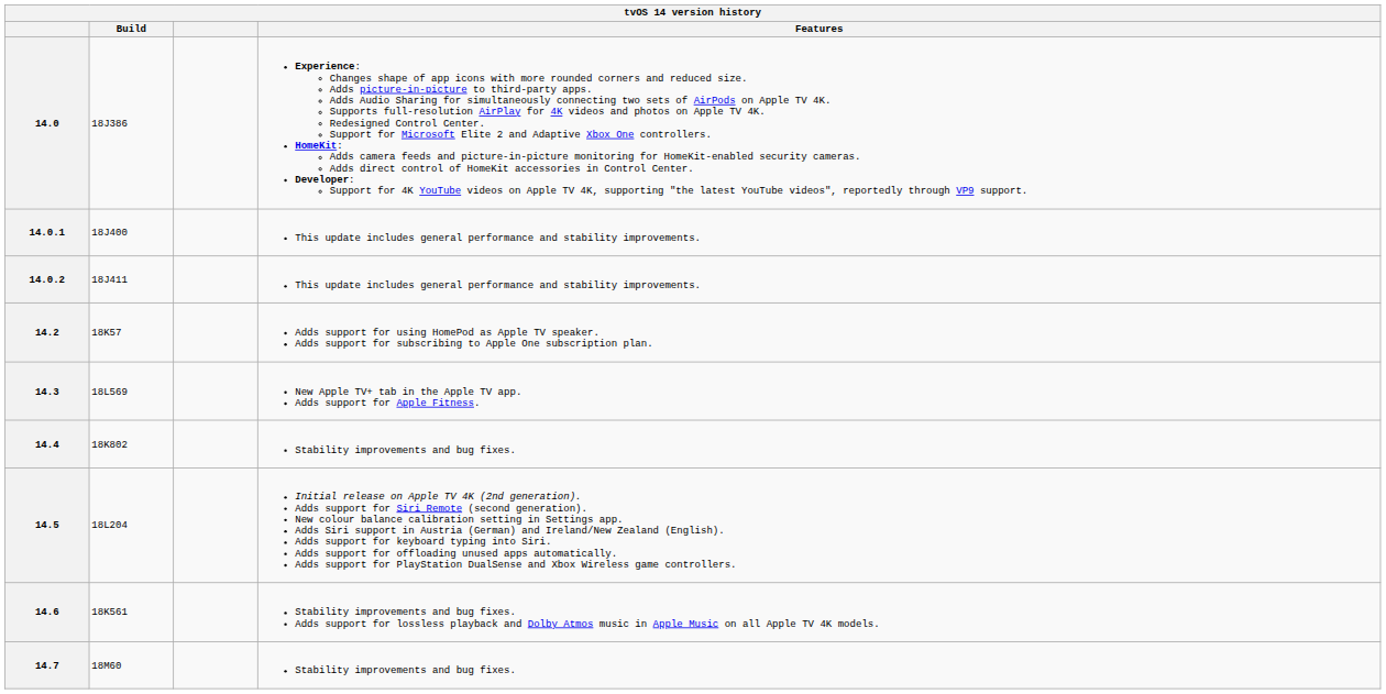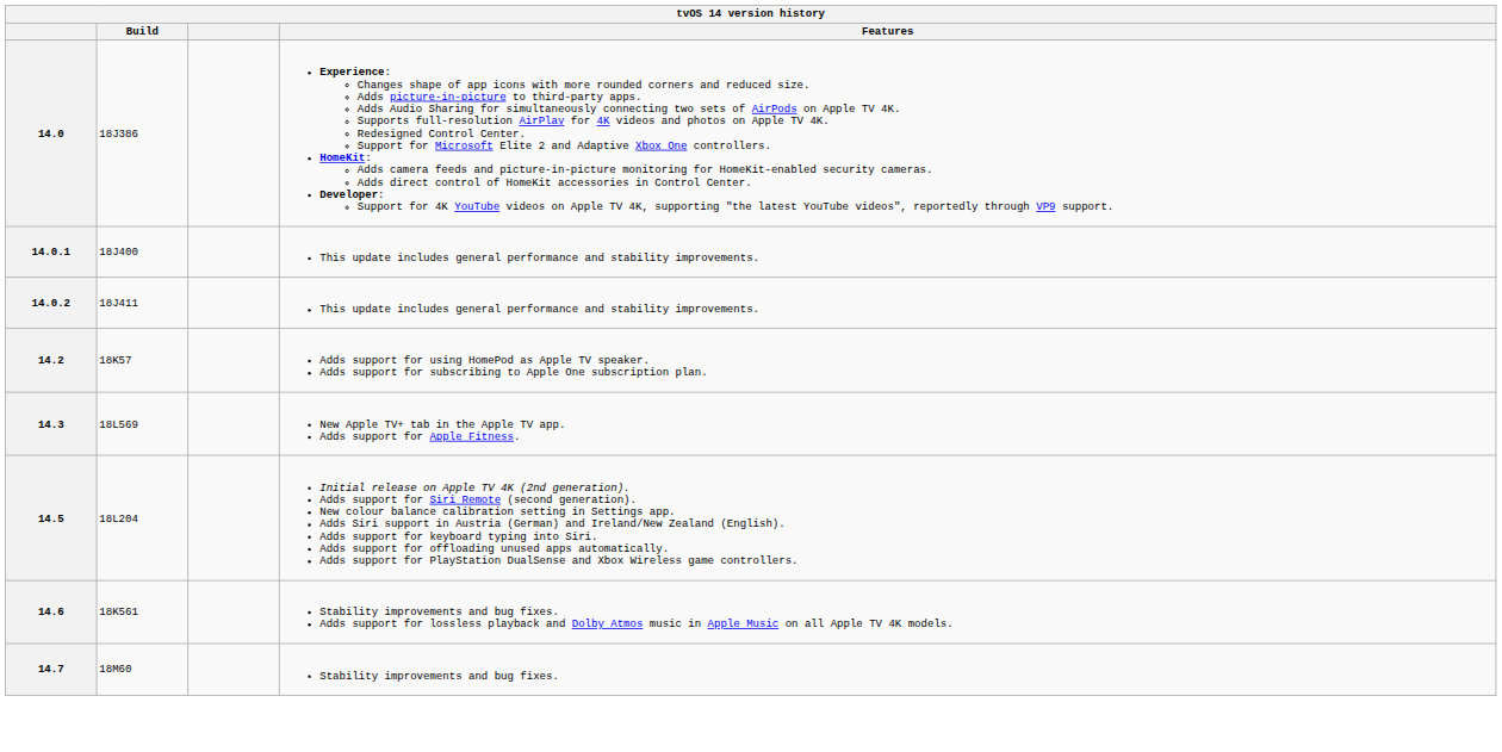 <table class="wikitable mw-collapsible mw-collapsed" style="width:100%; font-size:88%;">
 <tr>
 <th colspan="4">tvOS 14 version history</th>
 </tr>
 <tr>
 <th style="width:8em;"></th>
 <th style="width:8em;">Build</th>
 <th style="width:8em;"></th>
 <th>Features</th>
 </tr>
 <tr>
 <th>14.0</th>
 <td>18J386</td>
 <td></td>
 <td><br><ul><li><strong>Experience</strong>:<ul><li>Changes shape of app icons with more rounded corners and reduced size.</li><li>Adds <a href='#'>picture-in-picture</a> to third-party apps.</li><li>Adds Audio Sharing for simultaneously connecting two sets of <a href='#'>AirPods</a> on Apple TV 4K.</li><li>Supports full-resolution <a href='#'>AirPlay</a> for <a href='#'>4K</a> videos and photos on Apple TV 4K.</li><li>Redesigned Control Center.</li><li>Support for <a href='#'>Microsoft</a> Elite 2 and Adaptive <a href='#'>Xbox One</a> controllers.</li></ul></li><li><strong><a href='#'>HomeKit</a></strong>:<ul><li>Adds camera feeds and picture-in-picture monitoring for HomeKit-enabled security cameras.</li><li>Adds direct control of HomeKit accessories in Control Center.</li></ul></li><li><strong>Developer</strong>:<ul><li>Support for 4K <a href='#'>YouTube</a> videos on Apple TV 4K, supporting "the latest YouTube videos", reportedly through <a href='#'>VP9</a> support.</li></ul></li></ul></td>
 </tr>
 <tr>
 <th>14.0.1</th>
 <td>18J400</td>
 <td></td>
 <td><br><ul><li>This update includes general performance and stability improvements.</li></ul></td>
 </tr>
 <tr>
 <th>14.0.2</th>
 <td>18J411</td>
 <td></td>
 <td><br><ul><li>This update includes general performance and stability improvements.</li></ul></td>
 </tr>
 <tr>
 <th>14.2</th>
 <td>18K57</td>
 <td></td>
 <td><br><ul><li>Adds support for using HomePod as Apple TV speaker.</li><li>Adds support for subscribing to Apple One subscription plan.</li></ul></td>
 </tr>
 <tr>
 <th>14.3</th>
 <td>18L569</td>
 <td></td>
 <td><br><ul><li>New Apple TV+ tab in the Apple TV app.</li><li>Adds support for <a href='#'>Apple Fitness</a>.</li></ul></td>
 </tr>
 <tr>
-<th>14.4</th>
-<td>18K802</td>
-<td></td>
-<td><br><ul><li>Stability improvements and bug fixes.</li></ul></td>
-</tr>
-<tr>
 <th>14.5</th>
 <td>18L204</td>
 <td></td>
 <td><br><ul><li><em>Initial release on Apple TV 4K (2nd generation).</em></li><li>Adds support for <a href='#'>Siri Remote</a> (second generation).</li><li>New colour balance calibration setting in Settings app.</li><li>Adds Siri support in Austria (German) and Ireland/New Zealand (English).</li><li>Adds support for keyboard typing into Siri.</li><li>Adds support for offloading unused apps automatically.</li><li>Adds support for PlayStation DualSense and Xbox Wireless game controllers.</li></ul></td>
 </tr>
 <tr>
 <th>14.6</th>
 <td>18K561</td>
 <td></td>
 <td><br><ul><li>Stability improvements and bug fixes.</li><li>Adds support for lossless playback and <a href='#'>Dolby Atmos</a> music in <a href='#'>Apple Music</a> on all Apple TV 4K models.</li></ul></td>
 </tr>
 <tr>
 <th>14.7</th>
 <td>18M60</td>
 <td></td>
 <td><br><ul><li>Stability improvements and bug fixes.</li></ul></td>
 </tr>
 </table>
